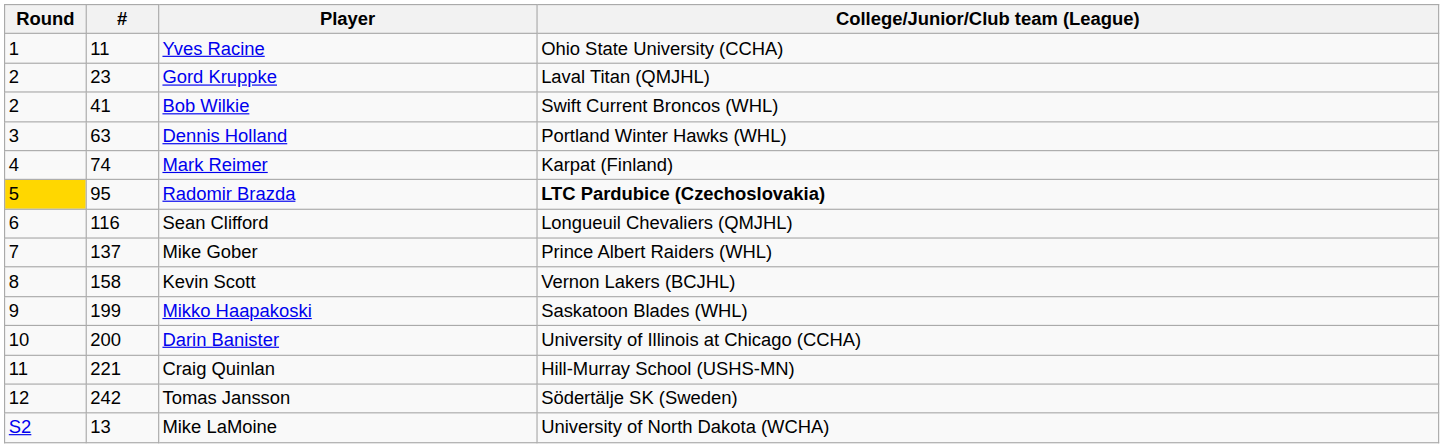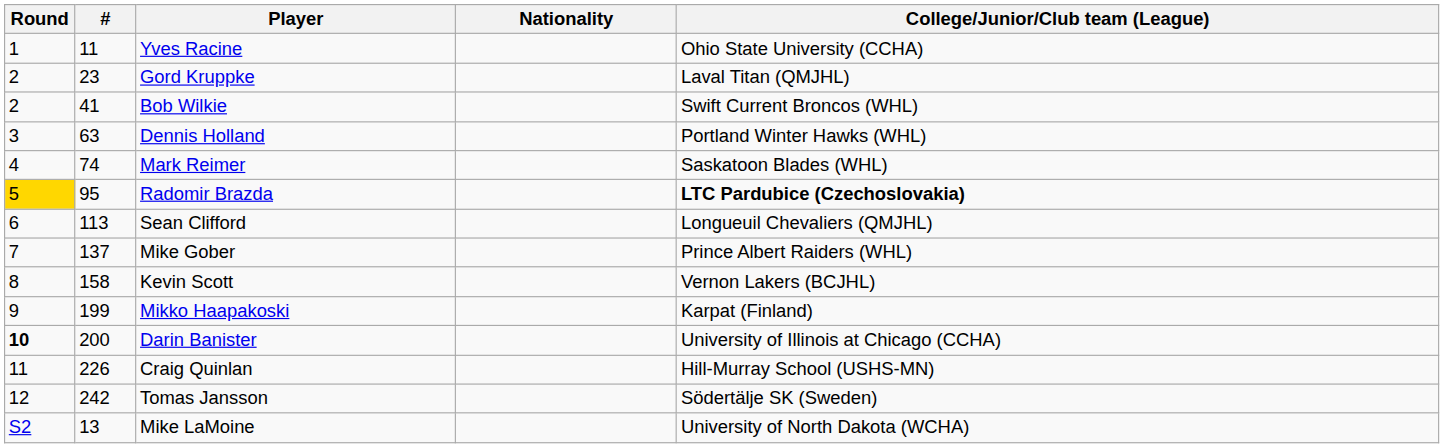 <table class="wikitable">
 <tr align="center">
 <th bgcolor="#DDDDFF" width="4.0%">Round</th>
 <th bgcolor="#DDDDFF" width="4.0%">#</th>
 <th bgcolor="#DDDDFF" width="21.0%">Player</th>
+<th bgcolor="#DDDDFF" width="14.5%">Nationality</th>
 <th bgcolor="#DDDDFF" width="50.0%">College/Junior/Club team (League)</th>
 </tr>
 <tr>
 <td>1</td>
 <td>11</td>
 <td><a href='#'>Yves Racine</a></td>
+<td></td>
 <td>Ohio State University (CCHA)</td>
 </tr>
 <tr>
 <td>2</td>
 <td>23</td>
 <td><a href='#'>Gord Kruppke</a></td>
+<td></td>
 <td>Laval Titan (QMJHL)</td>
 </tr>
 <tr>
 <td>2</td>
 <td>41</td>
 <td><a href='#'>Bob Wilkie</a></td>
+<td></td>
 <td>Swift Current Broncos (WHL)</td>
 </tr>
 <tr>
 <td>3</td>
 <td>63</td>
 <td><a href='#'>Dennis Holland</a></td>
+<td></td>
 <td>Portland Winter Hawks (WHL)</td>
 </tr>
 <tr>
 <td>4</td>
 <td>74</td>
 <td><a href='#'>Mark Reimer</a></td>
-<td>Karpat (Finland)</td>
+<td></td>
+<td>Saskatoon Blades (WHL)</td>
 </tr>
 <tr>
 <td style="background: gold;">5</td>
 <td>95</td>
 <td><a href='#'>Radomir Brazda</a></td>
+<td></td>
 <td><strong>LTC Pardubice (Czechoslovakia)</strong></td>
 </tr>
 <tr>
 <td>6</td>
-<td>116</td>
+<td>113</td>
 <td>Sean Clifford</td>
+<td></td>
 <td>Longueuil Chevaliers (QMJHL)</td>
 </tr>
 <tr>
 <td>7</td>
 <td>137</td>
 <td>Mike Gober</td>
+<td></td>
 <td>Prince Albert Raiders (WHL)</td>
 </tr>
 <tr>
 <td>8</td>
 <td>158</td>
 <td>Kevin Scott</td>
+<td></td>
 <td>Vernon Lakers (BCJHL)</td>
 </tr>
 <tr>
 <td>9</td>
 <td>199</td>
 <td><a href='#'>Mikko Haapakoski</a></td>
-<td>Saskatoon Blades (WHL)</td>
+<td></td>
+<td>Karpat (Finland)</td>
 </tr>
 <tr>
-<td>10</td>
+<td><strong>10</strong></td>
 <td>200</td>
 <td><a href='#'>Darin Banister</a></td>
+<td></td>
 <td>University of Illinois at Chicago (CCHA)</td>
 </tr>
 <tr>
 <td>11</td>
-<td>221</td>
+<td>226</td>
 <td>Craig Quinlan</td>
+<td></td>
 <td>Hill-Murray School (USHS-MN)</td>
 </tr>
 <tr>
 <td>12</td>
 <td>242</td>
 <td>Tomas Jansson</td>
+<td></td>
 <td>Södertälje SK (Sweden)</td>
 </tr>
 <tr>
 <td><a href='#'>S2</a></td>
 <td>13</td>
 <td>Mike LaMoine</td>
+<td></td>
 <td>University of North Dakota (WCHA)</td>
 </tr>
 </table>
